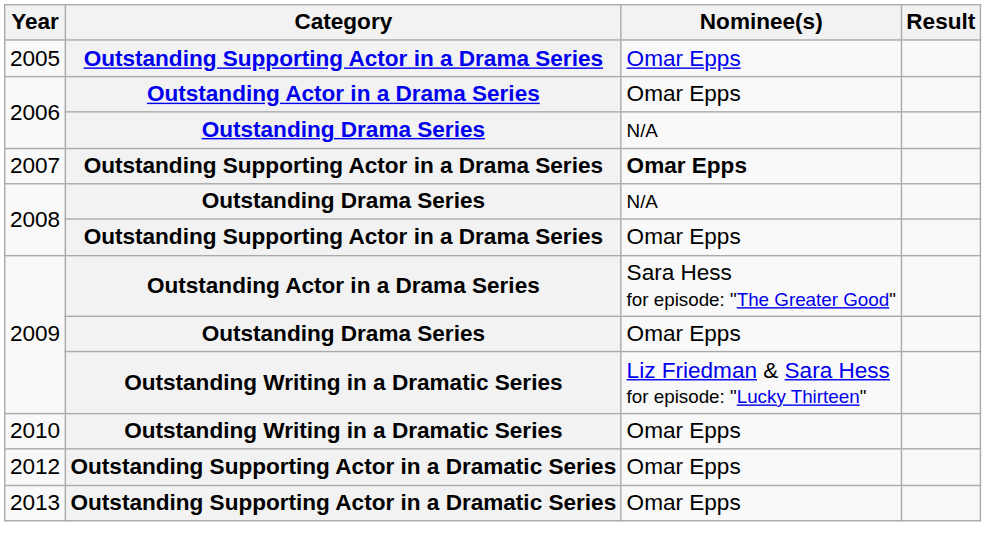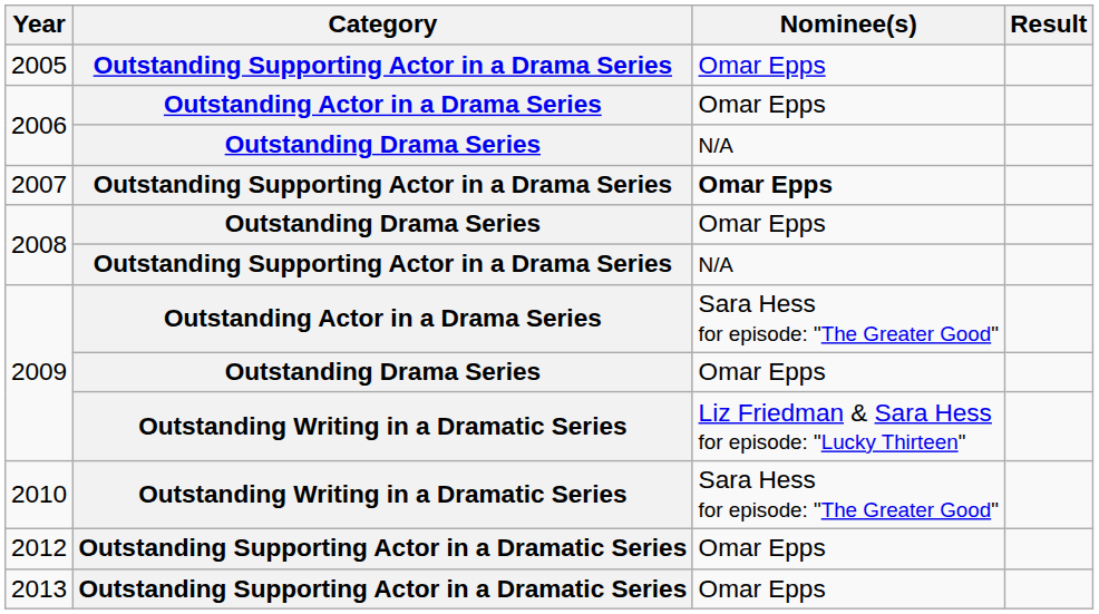 <table class="wikitable plainrowheaders">
 <tr>
 <th scope="col">Year</th>
 <th scope="col">Category</th>
 <th scope="col">Nominee(s)</th>
 <th scope="col">Result</th>
 </tr>
 <tr>
 <td>2005</td>
 <th scope="row"><a href='#'>Outstanding Supporting Actor in a Drama Series</a></th>
 <td><a href='#'>Omar Epps</a></td>
 <td></td>
 </tr>
 <tr>
 <td rowspan="2">2006</td>
 <th scope="row"><a href='#'>Outstanding Actor in a Drama Series</a></th>
 <td>Omar Epps</td>
 <td></td>
 </tr>
 <tr>
 <th scope="row"><a href='#'>Outstanding Drama Series</a></th>
 <td><div><small>N/A</small></div></td>
 <td></td>
 </tr>
 <tr>
 <td>2007</td>
 <th scope="row">Outstanding Supporting Actor in a Drama Series</th>
 <td><strong>Omar Epps</strong></td>
 <td></td>
 </tr>
 <tr>
 <td rowspan="2">2008</td>
 <th scope="row">Outstanding Drama Series</th>
-<td><div><small>N/A</small></div></td>
+<td>Omar Epps</td>
 <td></td>
 </tr>
 <tr>
 <th scope="row">Outstanding Supporting Actor in a Drama Series</th>
-<td>Omar Epps</td>
+<td><div><small>N/A</small></div></td>
 <td></td>
 </tr>
 <tr>
 <td rowspan="3">2009</td>
 <th scope="row">Outstanding Actor in a Drama Series</th>
 <td>Sara Hess<br><small>for episode: "<a href='#'>The Greater Good</a>"</small></td>
 <td></td>
 </tr>
 <tr>
 <th scope="row">Outstanding Drama Series</th>
 <td>Omar Epps</td>
 <td></td>
 </tr>
 <tr>
 <th scope="row">Outstanding Writing in a Dramatic Series</th>
 <td><a href='#'>Liz Friedman</a> & <a href='#'>Sara Hess</a><br><small>for episode: "<a href='#'>Lucky Thirteen</a>"</small></td>
 <td></td>
 </tr>
 <tr>
 <td>2010</td>
 <th scope="row">Outstanding Writing in a Dramatic Series</th>
-<td>Omar Epps</td>
+<td>Sara Hess<br><small>for episode: "<a href='#'>The Greater Good</a>"</small></td>
 <td></td>
 </tr>
 <tr>
 <td>2012</td>
 <th scope="row">Outstanding Supporting Actor in a Dramatic Series</th>
 <td>Omar Epps</td>
 <td></td>
 </tr>
 <tr>
 <td>2013</td>
 <th scope="row">Outstanding Supporting Actor in a Dramatic Series</th>
 <td>Omar Epps</td>
 <td></td>
 </tr>
 </table>
